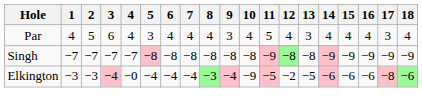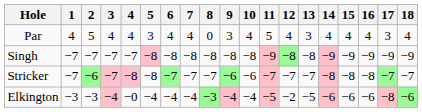 <table class="wikitable" style="text-align:center">
 <tr>
 <th>Hole</th>
 <th>1</th>
 <th>2</th>
 <th>3</th>
 <th>4</th>
 <th>5</th>
 <th>6</th>
 <th>7</th>
 <th>8</th>
 <th>9</th>
 <th>10</th>
 <th>11</th>
 <th>12</th>
 <th>13</th>
 <th>14</th>
 <th>15</th>
 <th>16</th>
 <th>17</th>
 <th>18</th>
 </tr>
 <tr>
 <td>Par</td>
 <td>4</td>
 <td>5</td>
-<td>6</td>
+<td>4</td>
 <td>4</td>
 <td>3</td>
 <td>4</td>
 <td>4</td>
-<td>4</td>
+<td>0</td>
 <td>3</td>
 <td>4</td>
 <td>5</td>
 <td>4</td>
 <td>3</td>
 <td>4</td>
 <td>4</td>
 <td>4</td>
 <td>3</td>
 <td>4</td>
 </tr>
 <tr>
 <td align=left> Singh</td>
 <td>−7</td>
 <td>−7</td>
 <td>−7</td>
 <td>−7</td>
 <td style="background: Pink;">−8</td>
 <td>−8</td>
 <td>−8</td>
 <td>−8</td>
 <td>−8</td>
 <td>−8</td>
 <td style="background: Pink;">−9</td>
 <td style="background: PaleGreen;">−8</td>
 <td>−8</td>
 <td style="background: Pink;">−9</td>
 <td>−9</td>
 <td>−9</td>
 <td>−9</td>
 <td>−9</td>
 </tr>
 <tr>
+<td align=left> Stricker</td>
+<td>−7</td>
+<td style="background: PaleGreen;">−6</td>
+<td style="background: Pink;">−7</td>
+<td style="background: Pink;">−8</td>
+<td>−8</td>
+<td style="background: PaleGreen;">−7</td>
+<td>−7</td>
+<td>−7</td>
+<td style="background: PaleGreen;">−6</td>
+<td>−6</td>
+<td style="background: Pink;">−7</td>
+<td>−7</td>
+<td>−7</td>
+<td style="background: Pink;">−8</td>
+<td>−8</td>
+<td>−8</td>
+<td style="background: PaleGreen;">−7</td>
+<td>−7</td>
+</tr>
+<tr>
 <td align=left> Elkington</td>
 <td>−3</td>
 <td>−3</td>
 <td style="background: Pink;">−4</td>
 <td>−0</td>
 <td>−4</td>
 <td>−4</td>
 <td>−4</td>
 <td style="background: PaleGreen;">−3</td>
 <td style="background: Pink;">−4</td>
-<td>−9</td>
+<td>−4</td>
 <td style="background: Pink;">−5</td>
 <td>−2</td>
 <td>−5</td>
 <td style="background: Pink;">−6</td>
 <td>−6</td>
 <td>−6</td>
 <td style="background: Pink;">−8</td>
 <td style="background: PaleGreen;">−6</td>
 </tr>
 </table>
